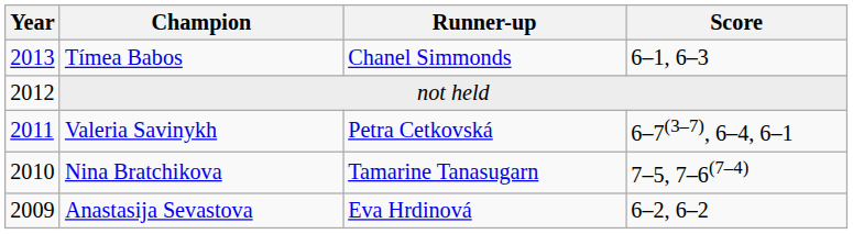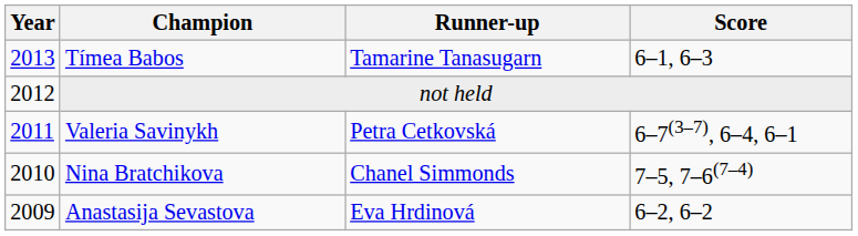 <table class="wikitable">
 <tr>
 <th>Year</th>
 <th width="200">Champion</th>
 <th width="200">Runner-up</th>
 <th width="155">Score</th>
 </tr>
 <tr>
 <td><a href='#'>2013</a></td>
 <td> <a href='#'>Tímea Babos</a></td>
-<td> <a href='#'>Chanel Simmonds</a></td>
+<td> <a href='#'>Tamarine Tanasugarn</a></td>
 <td>6–1, 6–3</td>
 </tr>
 <tr>
 <td>2012</td>
 <td colspan=3 align=center style="background:#ededed"><em>not held</em></td>
 </tr>
 <tr>
 <td><a href='#'>2011</a></td>
 <td> <a href='#'>Valeria Savinykh</a></td>
 <td> <a href='#'>Petra Cetkovská</a></td>
 <td>6–7<sup>(3–7)</sup>, 6–4, 6–1</td>
 </tr>
 <tr>
 <td>2010</td>
 <td> <a href='#'>Nina Bratchikova</a></td>
-<td> <a href='#'>Tamarine Tanasugarn</a></td>
+<td> <a href='#'>Chanel Simmonds</a></td>
 <td>7–5, 7–6<sup>(7–4)</sup></td>
 </tr>
 <tr>
 <td>2009</td>
 <td> <a href='#'>Anastasija Sevastova</a></td>
 <td> <a href='#'>Eva Hrdinová</a></td>
 <td>6–2, 6–2</td>
 </tr>
 </table>
